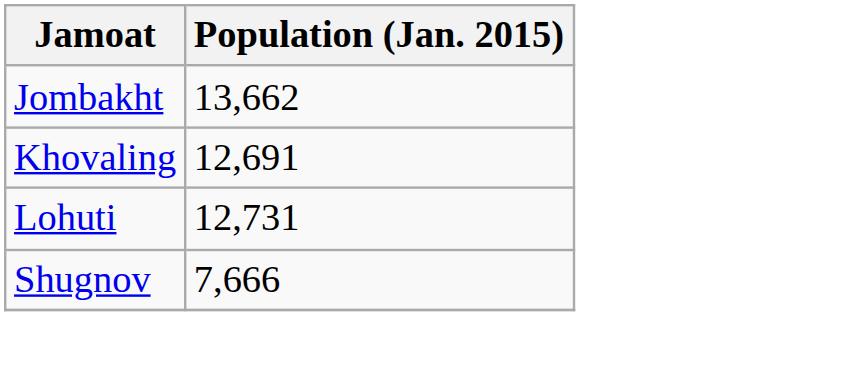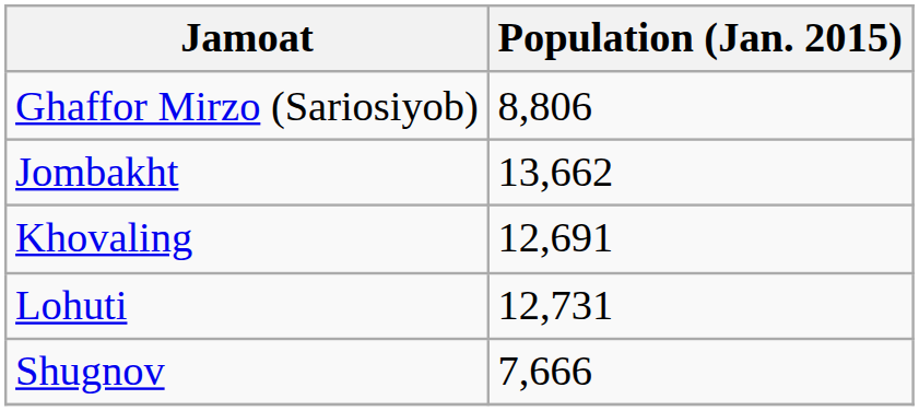 <table class="wikitable sortable">
 <tr>
 <th>Jamoat</th>
 <th>Population (Jan. 2015)</th>
+</tr>
+<tr>
+<td><a href='#'>Ghaffor Mirzo</a> (Sariosiyob)</td>
+<td>8,806</td>
 </tr>
 <tr>
 <td><a href='#'>Jombakht</a></td>
 <td>13,662</td>
 </tr>
 <tr>
 <td><a href='#'>Khovaling</a></td>
 <td>12,691</td>
 </tr>
 <tr>
 <td><a href='#'>Lohuti</a></td>
 <td>12,731</td>
 </tr>
 <tr>
 <td><a href='#'>Shugnov</a></td>
 <td>7,666</td>
 </tr>
 <tr>
 </tr>
 </table>
